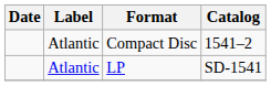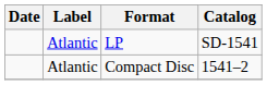 <table class="wikitable">
 <tr>
 <th>Date</th>
 <th>Label</th>
 <th>Format</th>
 <th>Catalog</th>
 </tr>
 <tr>
 <td></td>
+<td><a href='#'>Atlantic</a></td>
+<td><a href='#'>LP</a></td>
+<td>SD-1541</td>
+</tr>
+<tr>
+<td></td>
 <td>Atlantic</td>
 <td>Compact Disc</td>
 <td>1541‒2</td>
 </tr>
 <tr>
-<td></td>
-<td><a href='#'>Atlantic</a></td>
-<td><a href='#'>LP</a></td>
-<td>SD-1541</td>
-</tr>
-<tr>
 </tr>
 </table>
